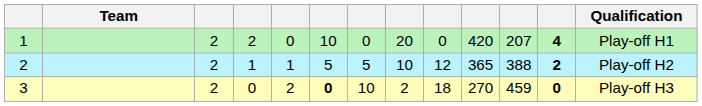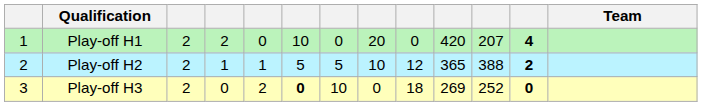 <table class=wikitable style="text-align:center" width=730>
 <tr>
 <th width=5.5%></th>
-<th width=22%>Team</th>
+<th width=18%>Qualification</th>
 <th width=5.5%></th>
 <th width=5.5%></th>
 <th width=5.5%></th>
 <th width=5.5%></th>
 <th width=5.5%></th>
 <th width=5.5%></th>
 <th width=5.5%></th>
 <th width=5.5%></th>
 <th width=5.5%></th>
 <th width=5.5%></th>
-<th width=18%>Qualification</th>
+<th width=22%>Team</th>
 </tr>
 <tr bgcolor=#bbf3bb>
 <td>1</td>
-<td style="text-align:left"></td>
+<td>Play-off H1</td>
 <td>2</td>
 <td>2</td>
 <td>0</td>
 <td>10</td>
 <td>0</td>
 <td>20</td>
 <td>0</td>
 <td>420</td>
 <td>207</td>
 <td><strong>4</strong></td>
-<td>Play-off H1</td>
+<td style="text-align:left"></td>
 </tr>
 <tr bgcolor=#bbf3ff>
 <td>2</td>
-<td style="text-align:left"></td>
+<td>Play-off H2</td>
 <td>2</td>
 <td>1</td>
 <td>1</td>
 <td>5</td>
 <td>5</td>
 <td>10</td>
 <td>12</td>
 <td>365</td>
 <td>388</td>
 <td><strong>2</strong></td>
-<td>Play-off H2</td>
+<td style="text-align:left"></td>
 </tr>
 <tr bgcolor=#ffffbb>
 <td>3</td>
-<td style="text-align:left"></td>
+<td>Play-off H3</td>
 <td>2</td>
 <td>0</td>
 <td>2</td>
 <td><strong>0</strong></td>
 <td>10</td>
-<td>2</td>
+<td>0</td>
 <td>18</td>
-<td>270</td>
-<td>459</td>
+<td>269</td>
+<td>252</td>
 <td><strong>0</strong></td>
-<td>Play-off H3</td>
+<td style="text-align:left"></td>
 </tr>
 </table>
